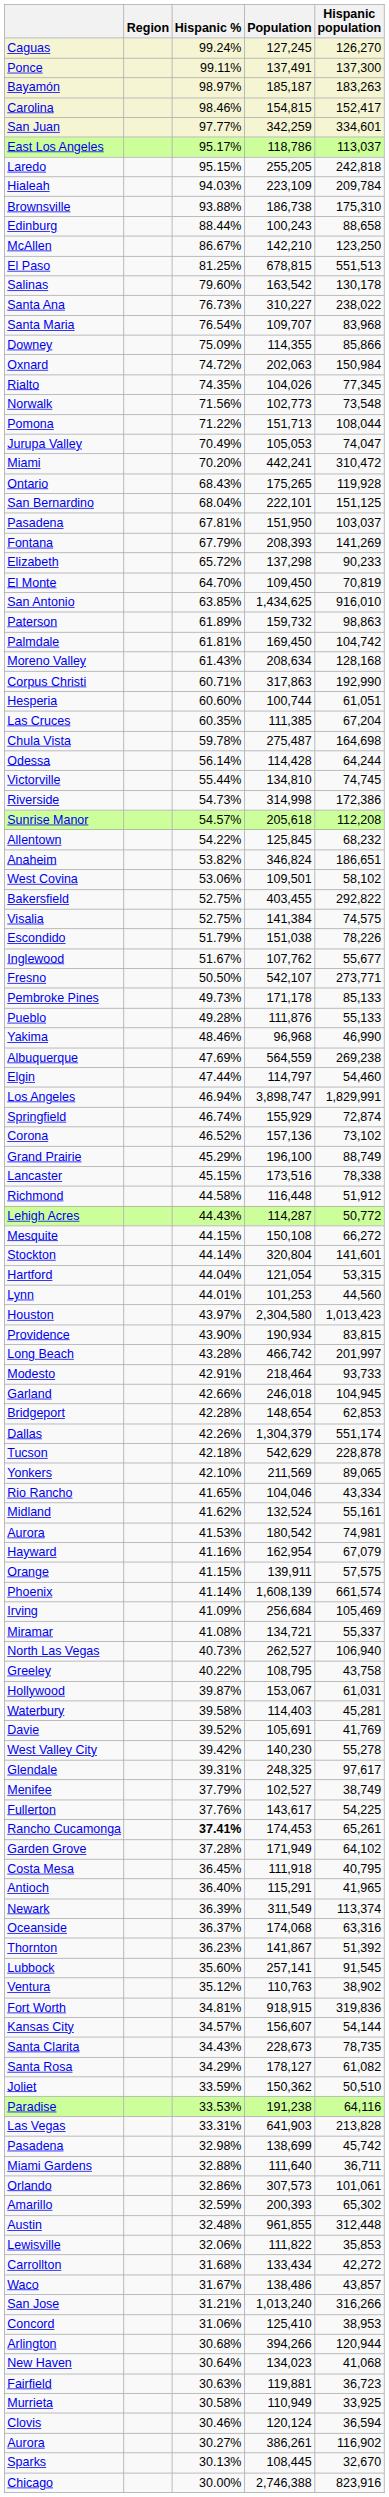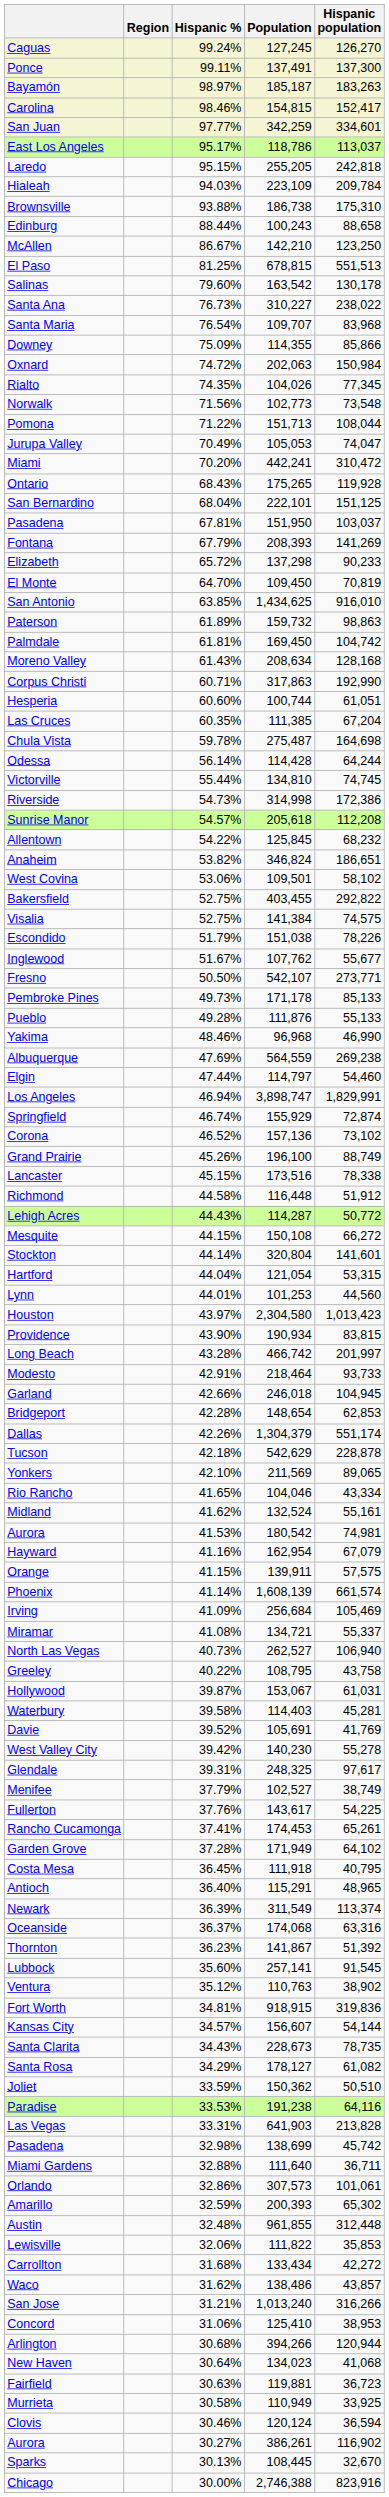 <table class="wikitable sortable mw-datatable static-row-numbers" style=text-align:right>
 <tr class="static-row-header" style=vertical-align:bottom>
 <th></th>
 <th>Region</th>
 <th>Hispanic %</th>
 <th>Population</th>
 <th>Hispanic<br>population</th>
 </tr>
 <tr style="background:#f5f5d3">
 <td style=text-align:left><a href='#'>Caguas</a></td>
 <td style=text-align:left></td>
 <td>99.24%</td>
 <td>127,245</td>
 <td>126,270</td>
 </tr>
 <tr style="background:#f5f5d3">
 <td style=text-align:left><a href='#'>Ponce</a></td>
 <td style=text-align:left></td>
 <td>99.11%</td>
 <td>137,491</td>
 <td>137,300</td>
 </tr>
 <tr style="background:#f5f5d3">
 <td style=text-align:left><a href='#'>Bayamón</a></td>
 <td style=text-align:left></td>
 <td>98.97%</td>
 <td>185,187</td>
 <td>183,263</td>
 </tr>
 <tr style="background:#f5f5d3">
 <td style=text-align:left><a href='#'>Carolina</a></td>
 <td style=text-align:left></td>
 <td>98.46%</td>
 <td>154,815</td>
 <td>152,417</td>
 </tr>
 <tr style="background:#f5f5d3">
 <td style=text-align:left><a href='#'>San Juan</a></td>
 <td style=text-align:left></td>
 <td>97.77%</td>
 <td>342,259</td>
 <td>334,601</td>
 </tr>
 <tr style="background:#cf9">
 <td style=text-align:left><a href='#'>East Los Angeles</a></td>
 <td style=text-align:left></td>
 <td>95.17%</td>
 <td>118,786</td>
 <td>113,037</td>
 </tr>
 <tr>
 <td style=text-align:left><a href='#'>Laredo</a></td>
 <td style=text-align:left></td>
 <td>95.15%</td>
 <td>255,205</td>
 <td>242,818</td>
 </tr>
 <tr>
 <td style=text-align:left><a href='#'>Hialeah</a></td>
 <td style=text-align:left></td>
 <td>94.03%</td>
 <td>223,109</td>
 <td>209,784</td>
 </tr>
 <tr>
 <td style=text-align:left><a href='#'>Brownsville</a></td>
 <td style=text-align:left></td>
 <td>93.88%</td>
 <td>186,738</td>
 <td>175,310</td>
 </tr>
 <tr>
 <td style=text-align:left><a href='#'>Edinburg</a></td>
 <td style=text-align:left></td>
 <td>88.44%</td>
 <td>100,243</td>
 <td>88,658</td>
 </tr>
 <tr>
 <td style=text-align:left><a href='#'>McAllen</a></td>
 <td style=text-align:left></td>
 <td>86.67%</td>
 <td>142,210</td>
 <td>123,250</td>
 </tr>
 <tr>
 <td style=text-align:left><a href='#'>El Paso</a></td>
 <td style=text-align:left></td>
 <td>81.25%</td>
 <td>678,815</td>
 <td>551,513</td>
 </tr>
 <tr>
 <td style=text-align:left><a href='#'>Salinas</a></td>
 <td style=text-align:left></td>
 <td>79.60%</td>
 <td>163,542</td>
 <td>130,178</td>
 </tr>
 <tr>
 <td style=text-align:left><a href='#'>Santa Ana</a></td>
 <td style=text-align:left></td>
 <td>76.73%</td>
 <td>310,227</td>
 <td>238,022</td>
 </tr>
 <tr>
 <td style=text-align:left><a href='#'>Santa Maria</a></td>
 <td style=text-align:left></td>
 <td>76.54%</td>
 <td>109,707</td>
 <td>83,968</td>
 </tr>
 <tr>
 <td style=text-align:left><a href='#'>Downey</a></td>
 <td style=text-align:left></td>
 <td>75.09%</td>
 <td>114,355</td>
 <td>85,866</td>
 </tr>
 <tr>
 <td style=text-align:left><a href='#'>Oxnard</a></td>
 <td style=text-align:left></td>
 <td>74.72%</td>
 <td>202,063</td>
 <td>150,984</td>
 </tr>
 <tr>
 <td style=text-align:left><a href='#'>Rialto</a></td>
 <td style=text-align:left></td>
 <td>74.35%</td>
 <td>104,026</td>
 <td>77,345</td>
 </tr>
 <tr>
 <td style=text-align:left><a href='#'>Norwalk</a></td>
 <td style=text-align:left></td>
 <td>71.56%</td>
 <td>102,773</td>
 <td>73,548</td>
 </tr>
 <tr>
 <td style=text-align:left><a href='#'>Pomona</a></td>
 <td style=text-align:left></td>
 <td>71.22%</td>
 <td>151,713</td>
 <td>108,044</td>
 </tr>
 <tr>
 <td style=text-align:left><a href='#'>Jurupa Valley</a></td>
 <td style=text-align:left></td>
 <td>70.49%</td>
 <td>105,053</td>
 <td>74,047</td>
 </tr>
 <tr>
 <td style=text-align:left><a href='#'>Miami</a></td>
 <td style=text-align:left></td>
 <td>70.20%</td>
 <td>442,241</td>
 <td>310,472</td>
 </tr>
 <tr>
 <td style=text-align:left><a href='#'>Ontario</a></td>
 <td style=text-align:left></td>
 <td>68.43%</td>
 <td>175,265</td>
 <td>119,928</td>
 </tr>
 <tr>
 <td style=text-align:left><a href='#'>San Bernardino</a></td>
 <td style=text-align:left></td>
 <td>68.04%</td>
 <td>222,101</td>
 <td>151,125</td>
 </tr>
 <tr>
 <td style=text-align:left><a href='#'>Pasadena</a></td>
 <td style=text-align:left></td>
 <td>67.81%</td>
 <td>151,950</td>
 <td>103,037</td>
 </tr>
 <tr>
 <td style=text-align:left><a href='#'>Fontana</a></td>
 <td style=text-align:left></td>
 <td>67.79%</td>
 <td>208,393</td>
 <td>141,269</td>
 </tr>
 <tr>
 <td style=text-align:left><a href='#'>Elizabeth</a></td>
 <td style=text-align:left></td>
 <td>65.72%</td>
 <td>137,298</td>
 <td>90,233</td>
 </tr>
 <tr>
 <td style=text-align:left><a href='#'>El Monte</a></td>
 <td style=text-align:left></td>
 <td>64.70%</td>
 <td>109,450</td>
 <td>70,819</td>
 </tr>
 <tr>
 <td style=text-align:left><a href='#'>San Antonio</a></td>
 <td style=text-align:left></td>
 <td>63.85%</td>
 <td>1,434,625</td>
 <td>916,010</td>
 </tr>
 <tr>
 <td style=text-align:left><a href='#'>Paterson</a></td>
 <td style=text-align:left></td>
 <td>61.89%</td>
 <td>159,732</td>
 <td>98,863</td>
 </tr>
 <tr>
 <td style=text-align:left><a href='#'>Palmdale</a></td>
 <td style=text-align:left></td>
 <td>61.81%</td>
 <td>169,450</td>
 <td>104,742</td>
 </tr>
 <tr>
 <td style=text-align:left><a href='#'>Moreno Valley</a></td>
 <td style=text-align:left></td>
 <td>61.43%</td>
 <td>208,634</td>
 <td>128,168</td>
 </tr>
 <tr>
 <td style=text-align:left><a href='#'>Corpus Christi</a></td>
 <td style=text-align:left></td>
 <td>60.71%</td>
 <td>317,863</td>
 <td>192,990</td>
 </tr>
 <tr>
 <td style=text-align:left><a href='#'>Hesperia</a></td>
 <td style=text-align:left></td>
 <td>60.60%</td>
 <td>100,744</td>
 <td>61,051</td>
 </tr>
 <tr>
 <td style=text-align:left><a href='#'>Las Cruces</a></td>
 <td style=text-align:left></td>
 <td>60.35%</td>
 <td>111,385</td>
 <td>67,204</td>
 </tr>
 <tr>
 <td style=text-align:left><a href='#'>Chula Vista</a></td>
 <td style=text-align:left></td>
 <td>59.78%</td>
 <td>275,487</td>
 <td>164,698</td>
 </tr>
 <tr>
 <td style=text-align:left><a href='#'>Odessa</a></td>
 <td style=text-align:left></td>
 <td>56.14%</td>
 <td>114,428</td>
 <td>64,244</td>
 </tr>
 <tr>
 <td style=text-align:left><a href='#'>Victorville</a></td>
 <td style=text-align:left></td>
 <td>55.44%</td>
 <td>134,810</td>
 <td>74,745</td>
 </tr>
 <tr>
 <td style=text-align:left><a href='#'>Riverside</a></td>
 <td style=text-align:left></td>
 <td>54.73%</td>
 <td>314,998</td>
 <td>172,386</td>
 </tr>
 <tr style="background:#cf9;">
 <td style=text-align:left><a href='#'>Sunrise Manor</a></td>
 <td style=text-align:left></td>
 <td>54.57%</td>
 <td>205,618</td>
 <td>112,208</td>
 </tr>
 <tr>
 <td style=text-align:left><a href='#'>Allentown</a></td>
 <td style=text-align:left></td>
 <td>54.22%</td>
 <td>125,845</td>
 <td>68,232</td>
 </tr>
 <tr>
 <td style=text-align:left><a href='#'>Anaheim</a></td>
 <td style=text-align:left></td>
 <td>53.82%</td>
 <td>346,824</td>
 <td>186,651</td>
 </tr>
 <tr>
 <td style=text-align:left><a href='#'>West Covina</a></td>
 <td style=text-align:left></td>
 <td>53.06%</td>
 <td>109,501</td>
 <td>58,102</td>
 </tr>
 <tr>
 <td style=text-align:left><a href='#'>Bakersfield</a></td>
 <td style=text-align:left></td>
 <td>52.75%</td>
 <td>403,455</td>
 <td>292,822</td>
 </tr>
 <tr>
 <td style=text-align:left><a href='#'>Visalia</a></td>
 <td style=text-align:left></td>
 <td>52.75%</td>
 <td>141,384</td>
 <td>74,575</td>
 </tr>
 <tr>
 <td style=text-align:left><a href='#'>Escondido</a></td>
 <td style=text-align:left></td>
 <td>51.79%</td>
 <td>151,038</td>
 <td>78,226</td>
 </tr>
 <tr>
 <td style=text-align:left><a href='#'>Inglewood</a></td>
 <td style=text-align:left></td>
 <td>51.67%</td>
 <td>107,762</td>
 <td>55,677</td>
 </tr>
 <tr>
 <td style=text-align:left><a href='#'>Fresno</a></td>
 <td style=text-align:left></td>
 <td>50.50%</td>
 <td>542,107</td>
 <td>273,771</td>
 </tr>
 <tr>
 <td style=text-align:left><a href='#'>Pembroke Pines</a></td>
 <td style=text-align:left></td>
 <td>49.73%</td>
 <td>171,178</td>
 <td>85,133</td>
 </tr>
 <tr>
 <td style=text-align:left><a href='#'>Pueblo</a></td>
 <td style=text-align:left></td>
 <td>49.28%</td>
 <td>111,876</td>
 <td>55,133</td>
 </tr>
 <tr>
 <td style=text-align:left><a href='#'>Yakima</a></td>
 <td style=text-align:left></td>
 <td>48.46%</td>
 <td>96,968</td>
 <td>46,990</td>
 </tr>
 <tr>
 <td style=text-align:left><a href='#'>Albuquerque</a></td>
 <td style=text-align:left></td>
 <td>47.69%</td>
 <td>564,559</td>
 <td>269,238</td>
 </tr>
 <tr>
 <td style=text-align:left><a href='#'>Elgin</a></td>
 <td style=text-align:left></td>
 <td>47.44%</td>
 <td>114,797</td>
 <td>54,460</td>
 </tr>
 <tr>
 <td style=text-align:left><a href='#'>Los Angeles</a></td>
 <td style=text-align:left></td>
 <td>46.94%</td>
 <td>3,898,747</td>
 <td>1,829,991</td>
 </tr>
 <tr>
 <td style=text-align:left><a href='#'>Springfield</a></td>
 <td style=text-align:left></td>
 <td>46.74%</td>
 <td>155,929</td>
 <td>72,874</td>
 </tr>
 <tr>
 <td style=text-align:left><a href='#'>Corona</a></td>
 <td style=text-align:left></td>
 <td>46.52%</td>
 <td>157,136</td>
 <td>73,102</td>
 </tr>
 <tr>
 <td style=text-align:left><a href='#'>Grand Prairie</a></td>
 <td style=text-align:left></td>
-<td>45.29%</td>
+<td>45.26%</td>
 <td>196,100</td>
 <td>88,749</td>
 </tr>
 <tr>
 <td style=text-align:left><a href='#'>Lancaster</a></td>
 <td style=text-align:left></td>
 <td>45.15%</td>
 <td>173,516</td>
 <td>78,338</td>
 </tr>
 <tr>
 <td style=text-align:left><a href='#'>Richmond</a></td>
 <td style=text-align:left></td>
 <td>44.58%</td>
 <td>116,448</td>
 <td>51,912</td>
 </tr>
 <tr style="background:#cf9;">
 <td style=text-align:left><a href='#'>Lehigh Acres</a></td>
 <td style=text-align:left></td>
 <td>44.43%</td>
 <td>114,287</td>
 <td>50,772</td>
 </tr>
 <tr>
 <td style=text-align:left><a href='#'>Mesquite</a></td>
 <td style=text-align:left></td>
 <td>44.15%</td>
 <td>150,108</td>
 <td>66,272</td>
 </tr>
 <tr>
 <td style=text-align:left><a href='#'>Stockton</a></td>
 <td style=text-align:left></td>
 <td>44.14%</td>
 <td>320,804</td>
 <td>141,601</td>
 </tr>
 <tr>
 <td style=text-align:left><a href='#'>Hartford</a></td>
 <td style=text-align:left></td>
 <td>44.04%</td>
 <td>121,054</td>
 <td>53,315</td>
 </tr>
 <tr>
 <td style=text-align:left><a href='#'>Lynn</a></td>
 <td style=text-align:left></td>
 <td>44.01%</td>
 <td>101,253</td>
 <td>44,560</td>
 </tr>
 <tr>
 <td style=text-align:left><a href='#'>Houston</a></td>
 <td style=text-align:left></td>
 <td>43.97%</td>
 <td>2,304,580</td>
 <td>1,013,423</td>
 </tr>
 <tr>
 <td style=text-align:left><a href='#'>Providence</a></td>
 <td style=text-align:left></td>
 <td>43.90%</td>
 <td>190,934</td>
 <td>83,815</td>
 </tr>
 <tr>
 <td style=text-align:left><a href='#'>Long Beach</a></td>
 <td style=text-align:left></td>
 <td>43.28%</td>
 <td>466,742</td>
 <td>201,997</td>
 </tr>
 <tr>
 <td style=text-align:left><a href='#'>Modesto</a></td>
 <td style=text-align:left></td>
 <td>42.91%</td>
 <td>218,464</td>
 <td>93,733</td>
 </tr>
 <tr>
 <td style=text-align:left><a href='#'>Garland</a></td>
 <td style=text-align:left></td>
 <td>42.66%</td>
 <td>246,018</td>
 <td>104,945</td>
 </tr>
 <tr>
 <td style=text-align:left><a href='#'>Bridgeport</a></td>
 <td style=text-align:left></td>
 <td>42.28%</td>
 <td>148,654</td>
 <td>62,853</td>
 </tr>
 <tr>
 <td style=text-align:left><a href='#'>Dallas</a></td>
 <td style=text-align:left></td>
 <td>42.26%</td>
 <td>1,304,379</td>
 <td>551,174</td>
 </tr>
 <tr>
 <td style=text-align:left><a href='#'>Tucson</a></td>
 <td style=text-align:left></td>
 <td>42.18%</td>
 <td>542,629</td>
 <td>228,878</td>
 </tr>
 <tr>
 <td style=text-align:left><a href='#'>Yonkers</a></td>
 <td style=text-align:left></td>
 <td>42.10%</td>
 <td>211,569</td>
 <td>89,065</td>
 </tr>
 <tr>
 <td style=text-align:left><a href='#'>Rio Rancho</a></td>
 <td style=text-align:left></td>
 <td>41.65%</td>
 <td>104,046</td>
 <td>43,334</td>
 </tr>
 <tr>
 <td style=text-align:left><a href='#'>Midland</a></td>
 <td style=text-align:left></td>
 <td>41.62%</td>
 <td>132,524</td>
 <td>55,161</td>
 </tr>
 <tr>
 <td style=text-align:left><a href='#'>Aurora</a></td>
 <td style=text-align:left></td>
 <td>41.53%</td>
 <td>180,542</td>
 <td>74,981</td>
 </tr>
 <tr>
 <td style=text-align:left><a href='#'>Hayward</a></td>
 <td style=text-align:left></td>
 <td>41.16%</td>
 <td>162,954</td>
 <td>67,079</td>
 </tr>
 <tr>
 <td style=text-align:left><a href='#'>Orange</a></td>
 <td style=text-align:left></td>
 <td>41.15%</td>
 <td>139,911</td>
 <td>57,575</td>
 </tr>
 <tr>
 <td style=text-align:left><a href='#'>Phoenix</a></td>
 <td style=text-align:left></td>
 <td>41.14%</td>
 <td>1,608,139</td>
 <td>661,574</td>
 </tr>
 <tr>
 <td style=text-align:left><a href='#'>Irving</a></td>
 <td style=text-align:left></td>
 <td>41.09%</td>
 <td>256,684</td>
 <td>105,469</td>
 </tr>
 <tr>
 <td style=text-align:left><a href='#'>Miramar</a></td>
 <td style=text-align:left></td>
 <td>41.08%</td>
 <td>134,721</td>
 <td>55,337</td>
 </tr>
 <tr>
 <td style=text-align:left><a href='#'>North Las Vegas</a></td>
 <td style=text-align:left></td>
 <td>40.73%</td>
 <td>262,527</td>
 <td>106,940</td>
 </tr>
 <tr>
 <td style=text-align:left><a href='#'>Greeley</a></td>
 <td style=text-align:left></td>
 <td>40.22%</td>
 <td>108,795</td>
 <td>43,758</td>
 </tr>
 <tr>
 <td style=text-align:left><a href='#'>Hollywood</a></td>
 <td style=text-align:left></td>
 <td>39.87%</td>
 <td>153,067</td>
 <td>61,031</td>
 </tr>
 <tr>
 <td style=text-align:left><a href='#'>Waterbury</a></td>
 <td style=text-align:left></td>
 <td>39.58%</td>
 <td>114,403</td>
 <td>45,281</td>
 </tr>
 <tr>
 <td style=text-align:left><a href='#'>Davie</a></td>
 <td style=text-align:left></td>
 <td>39.52%</td>
 <td>105,691</td>
 <td>41,769</td>
 </tr>
 <tr>
 <td style=text-align:left><a href='#'>West Valley City</a></td>
 <td style=text-align:left></td>
 <td>39.42%</td>
 <td>140,230</td>
 <td>55,278</td>
 </tr>
 <tr>
 <td style=text-align:left><a href='#'>Glendale</a></td>
 <td style=text-align:left></td>
 <td>39.31%</td>
 <td>248,325</td>
 <td>97,617</td>
 </tr>
 <tr>
 <td style=text-align:left><a href='#'>Menifee</a></td>
 <td style=text-align:left></td>
 <td>37.79%</td>
 <td>102,527</td>
 <td>38,749</td>
 </tr>
 <tr>
 <td style=text-align:left><a href='#'>Fullerton</a></td>
 <td style=text-align:left></td>
 <td>37.76%</td>
 <td>143,617</td>
 <td>54,225</td>
 </tr>
 <tr>
 <td style=text-align:left><a href='#'>Rancho Cucamonga</a></td>
 <td style=text-align:left></td>
-<td><strong>37.41%</strong></td>
+<td>37.41%</td>
 <td>174,453</td>
 <td>65,261</td>
 </tr>
 <tr>
 <td style=text-align:left><a href='#'>Garden Grove</a></td>
 <td style=text-align:left></td>
 <td>37.28%</td>
 <td>171,949</td>
 <td>64,102</td>
 </tr>
 <tr>
 <td style=text-align:left><a href='#'>Costa Mesa</a></td>
 <td style=text-align:left></td>
 <td>36.45%</td>
 <td>111,918</td>
 <td>40,795</td>
 </tr>
 <tr>
 <td style=text-align:left><a href='#'>Antioch</a></td>
 <td style=text-align:left></td>
 <td>36.40%</td>
 <td>115,291</td>
-<td>41,965</td>
+<td>48,965</td>
 </tr>
 <tr>
 <td style=text-align:left><a href='#'>Newark</a></td>
 <td style=text-align:left></td>
 <td>36.39%</td>
 <td>311,549</td>
 <td>113,374</td>
 </tr>
 <tr>
 <td style=text-align:left><a href='#'>Oceanside</a></td>
 <td style=text-align:left></td>
 <td>36.37%</td>
 <td>174,068</td>
 <td>63,316</td>
 </tr>
 <tr>
 <td style=text-align:left><a href='#'>Thornton</a></td>
 <td style=text-align:left></td>
 <td>36.23%</td>
 <td>141,867</td>
 <td>51,392</td>
 </tr>
 <tr>
 <td style=text-align:left><a href='#'>Lubbock</a></td>
 <td style=text-align:left></td>
 <td>35.60%</td>
 <td>257,141</td>
 <td>91,545</td>
 </tr>
 <tr>
 <td style=text-align:left><a href='#'>Ventura</a></td>
 <td style=text-align:left></td>
 <td>35.12%</td>
 <td>110,763</td>
 <td>38,902</td>
 </tr>
 <tr>
 <td style=text-align:left><a href='#'>Fort Worth</a></td>
 <td style=text-align:left></td>
 <td>34.81%</td>
 <td>918,915</td>
 <td>319,836</td>
 </tr>
 <tr>
 <td style=text-align:left><a href='#'>Kansas City</a></td>
 <td style=text-align:left></td>
 <td>34.57%</td>
 <td>156,607</td>
 <td>54,144</td>
 </tr>
 <tr>
 <td style=text-align:left><a href='#'>Santa Clarita</a></td>
 <td style=text-align:left></td>
 <td>34.43%</td>
 <td>228,673</td>
 <td>78,735</td>
 </tr>
 <tr>
 <td style=text-align:left><a href='#'>Santa Rosa</a></td>
 <td style=text-align:left></td>
 <td>34.29%</td>
 <td>178,127</td>
 <td>61,082</td>
 </tr>
 <tr>
 <td style=text-align:left><a href='#'>Joliet</a></td>
 <td style=text-align:left></td>
 <td>33.59%</td>
 <td>150,362</td>
 <td>50,510</td>
 </tr>
 <tr style="background:#cf9;">
 <td style=text-align:left><a href='#'>Paradise</a></td>
 <td style=text-align:left></td>
 <td>33.53%</td>
 <td>191,238</td>
 <td>64,116</td>
 </tr>
 <tr>
 <td style=text-align:left><a href='#'>Las Vegas</a></td>
 <td style=text-align:left></td>
 <td>33.31%</td>
 <td>641,903</td>
 <td>213,828</td>
 </tr>
 <tr>
 <td style=text-align:left><a href='#'>Pasadena</a></td>
 <td style=text-align:left></td>
 <td>32.98%</td>
 <td>138,699</td>
 <td>45,742</td>
 </tr>
 <tr>
 <td style=text-align:left><a href='#'>Miami Gardens</a></td>
 <td style=text-align:left></td>
 <td>32.88%</td>
 <td>111,640</td>
 <td>36,711</td>
 </tr>
 <tr>
 <td style=text-align:left><a href='#'>Orlando</a></td>
 <td style=text-align:left></td>
 <td>32.86%</td>
 <td>307,573</td>
 <td>101,061</td>
 </tr>
 <tr>
 <td style=text-align:left><a href='#'>Amarillo</a></td>
 <td style=text-align:left></td>
 <td>32.59%</td>
 <td>200,393</td>
 <td>65,302</td>
 </tr>
 <tr>
 <td style=text-align:left><a href='#'>Austin</a></td>
 <td style=text-align:left></td>
 <td>32.48%</td>
 <td>961,855</td>
 <td>312,448</td>
 </tr>
 <tr>
 <td style=text-align:left><a href='#'>Lewisville</a></td>
 <td style=text-align:left></td>
 <td>32.06%</td>
 <td>111,822</td>
 <td>35,853</td>
 </tr>
 <tr>
 <td style=text-align:left><a href='#'>Carrollton</a></td>
 <td style=text-align:left></td>
 <td>31.68%</td>
 <td>133,434</td>
 <td>42,272</td>
 </tr>
 <tr>
 <td style=text-align:left><a href='#'>Waco</a></td>
 <td style=text-align:left></td>
-<td>31.67%</td>
+<td>31.62%</td>
 <td>138,486</td>
 <td>43,857</td>
 </tr>
 <tr>
 <td style=text-align:left><a href='#'>San Jose</a></td>
 <td style=text-align:left></td>
 <td>31.21%</td>
 <td>1,013,240</td>
 <td>316,266</td>
 </tr>
 <tr>
 <td style=text-align:left><a href='#'>Concord</a></td>
 <td style=text-align:left></td>
 <td>31.06%</td>
 <td>125,410</td>
 <td>38,953</td>
 </tr>
 <tr>
 <td style=text-align:left><a href='#'>Arlington</a></td>
 <td style=text-align:left></td>
 <td>30.68%</td>
 <td>394,266</td>
 <td>120,944</td>
 </tr>
 <tr>
 <td style=text-align:left><a href='#'>New Haven</a></td>
 <td style=text-align:left></td>
 <td>30.64%</td>
 <td>134,023</td>
 <td>41,068</td>
 </tr>
 <tr>
 <td style=text-align:left><a href='#'>Fairfield</a></td>
 <td style=text-align:left></td>
 <td>30.63%</td>
 <td>119,881</td>
 <td>36,723</td>
 </tr>
 <tr>
 <td style=text-align:left><a href='#'>Murrieta</a></td>
 <td style=text-align:left></td>
 <td>30.58%</td>
 <td>110,949</td>
 <td>33,925</td>
 </tr>
 <tr>
 <td style=text-align:left><a href='#'>Clovis</a></td>
 <td style=text-align:left></td>
 <td>30.46%</td>
 <td>120,124</td>
 <td>36,594</td>
 </tr>
 <tr>
 <td style=text-align:left><a href='#'>Aurora</a></td>
 <td style=text-align:left></td>
 <td>30.27%</td>
 <td>386,261</td>
 <td>116,902</td>
 </tr>
 <tr>
 <td style=text-align:left><a href='#'>Sparks</a></td>
 <td style=text-align:left></td>
 <td>30.13%</td>
 <td>108,445</td>
 <td>32,670</td>
 </tr>
 <tr>
 <td style=text-align:left><a href='#'>Chicago</a></td>
 <td style=text-align:left></td>
 <td>30.00%</td>
 <td>2,746,388</td>
 <td>823,916</td>
 </tr>
 </table>
